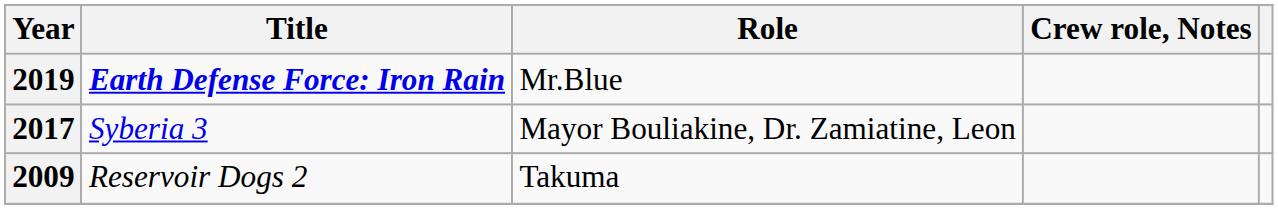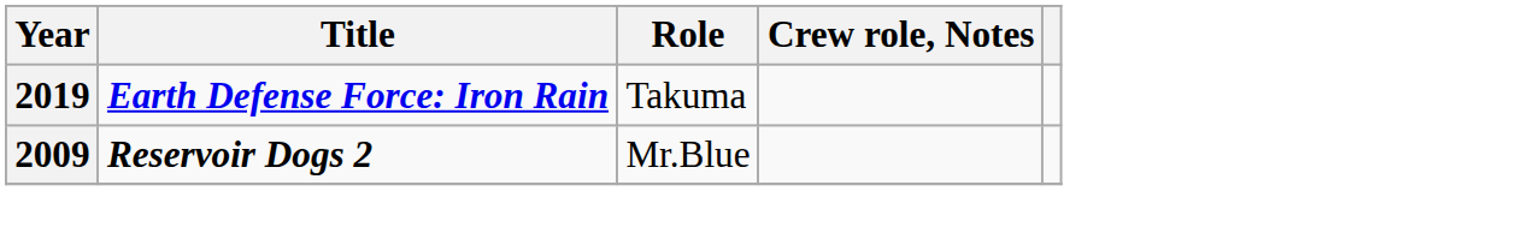 <table class="wikitable sortable plainrowheaders">
 <tr>
 <th scope="col">Year</th>
 <th scope="col">Title</th>
 <th scope="col">Role</th>
 <th>Crew role, Notes</th>
 <th scope="col" class="unsortable"></th>
 </tr>
 <tr>
 <th scope="row">2019</th>
 <td><strong><em><a href='#'>Earth Defense Force: Iron Rain</a></em></strong></td>
-<td>Mr.Blue</td>
-<td></td>
-<td></td>
-</tr>
-<tr>
-<th scope="row">2017</th>
-<td><em><a href='#'>Syberia 3</a></em></td>
-<td>Mayor Bouliakine, Dr. Zamiatine, Leon</td>
+<td>Takuma</td>
 <td></td>
 <td></td>
 </tr>
 <tr>
 <th scope="row">2009</th>
-<td><em> Reservoir Dogs 2</em></td>
-<td>Takuma</td>
+<td><strong><em> Reservoir Dogs 2</em></strong></td>
+<td>Mr.Blue</td>
 <td></td>
 <td></td>
 </tr>
 <tr>
 </tr>
 </table>
